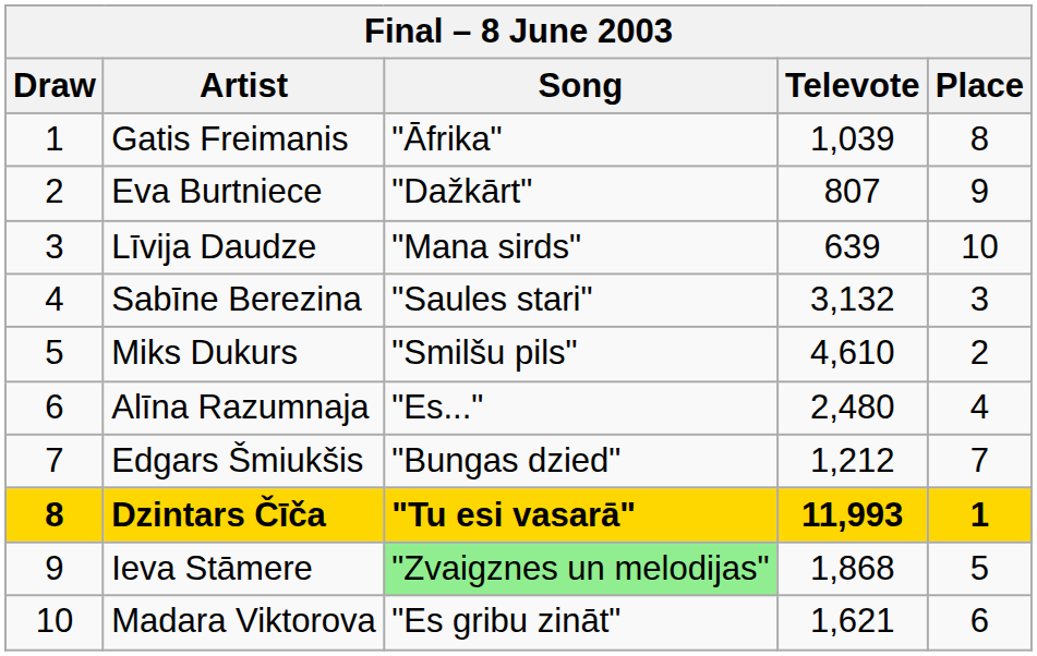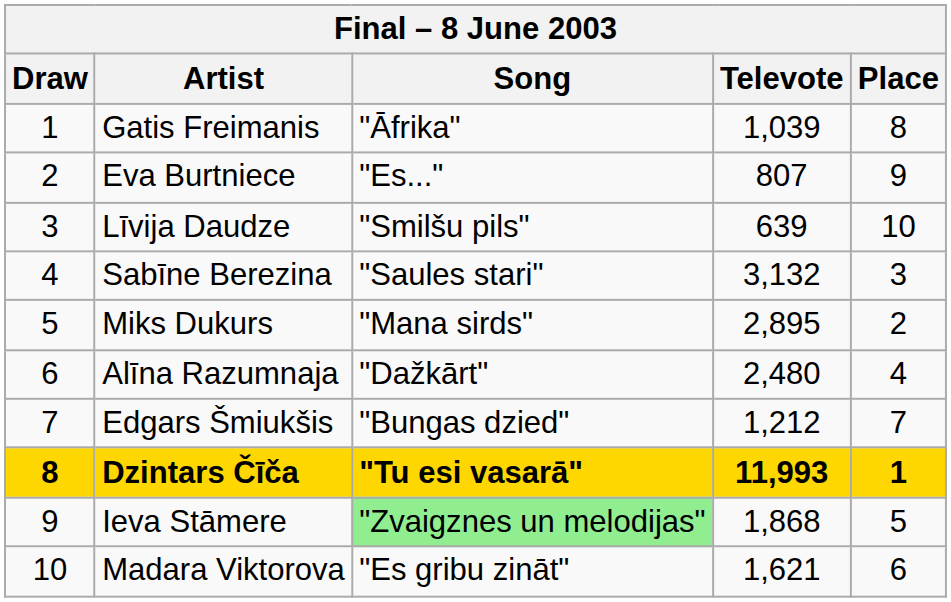 <table class="sortable wikitable" style="margin: 1em auto 1em auto; text-align:center">
 <tr>
 <th colspan="5">Final – 8 June 2003</th>
 </tr>
 <tr>
 <th>Draw</th>
 <th>Artist</th>
 <th>Song</th>
 <th>Televote</th>
 <th>Place</th>
 </tr>
 <tr>
 <td>1</td>
 <td align="left">Gatis Freimanis</td>
 <td align="left">"Āfrika"</td>
 <td>1,039</td>
 <td>8</td>
 </tr>
 <tr>
 <td>2</td>
 <td align="left">Eva Burtniece</td>
-<td align="left">"Dažkārt"</td>
+<td align="left">"Es..."</td>
 <td>807</td>
 <td>9</td>
 </tr>
 <tr>
 <td>3</td>
 <td align="left">Līvija Daudze</td>
-<td align="left">"Mana sirds"</td>
+<td align="left">"Smilšu pils"</td>
 <td>639</td>
 <td>10</td>
 </tr>
 <tr>
 <td>4</td>
 <td align="left">Sabīne Berezina</td>
 <td align="left">"Saules stari"</td>
 <td>3,132</td>
 <td>3</td>
 </tr>
 <tr>
 <td>5</td>
 <td align="left">Miks Dukurs</td>
-<td align="left">"Smilšu pils"</td>
-<td>4,610</td>
+<td align="left">"Mana sirds"</td>
+<td>2,895</td>
 <td>2</td>
 </tr>
 <tr>
 <td>6</td>
 <td align="left">Alīna Razumnaja</td>
-<td align="left">"Es..."</td>
+<td align="left">"Dažkārt"</td>
 <td>2,480</td>
 <td>4</td>
 </tr>
 <tr>
 <td>7</td>
 <td align="left">Edgars Šmiukšis</td>
 <td align="left">"Bungas dzied"</td>
 <td>1,212</td>
 <td>7</td>
 </tr>
 <tr style="font-weight:bold; background:gold;">
 <td>8</td>
 <td align="left">Dzintars Čīča</td>
 <td align="left">"Tu esi vasarā"</td>
 <td>11,993</td>
 <td>1</td>
 </tr>
 <tr>
 <td>9</td>
 <td align="left">Ieva Stāmere</td>
 <td align="left" style="background: lightgreen;">"Zvaigznes un melodijas"</td>
 <td>1,868</td>
 <td>5</td>
 </tr>
 <tr>
 <td>10</td>
 <td align="left">Madara Viktorova</td>
 <td align="left">"Es gribu zināt"</td>
 <td>1,621</td>
 <td>6</td>
 </tr>
 </table>
